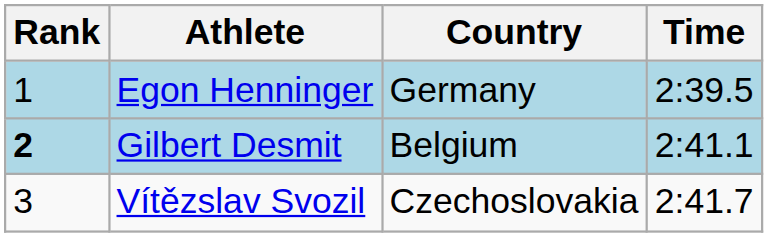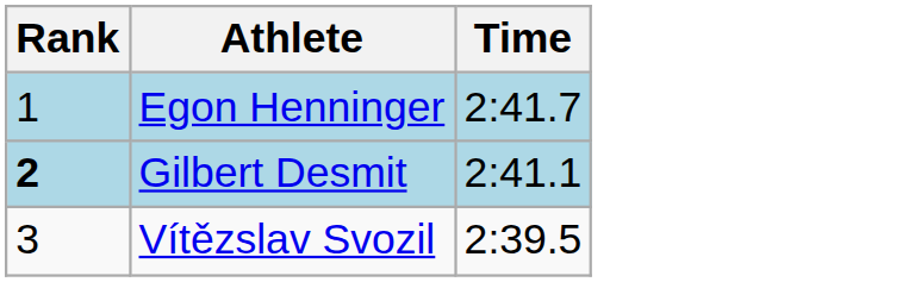 <table class="wikitable">
 <tr>
 <th>Rank</th>
 <th>Athlete</th>
-<th>Country</th>
 <th>Time</th>
 </tr>
 <tr bgcolor=lightblue>
 <td>1</td>
 <td><a href='#'>Egon Henninger</a></td>
-<td>Germany</td>
-<td>2:39.5</td>
+<td>2:41.7</td>
 </tr>
 <tr bgcolor=lightblue>
 <td><strong>2</strong></td>
 <td><a href='#'>Gilbert Desmit</a></td>
-<td>Belgium</td>
 <td>2:41.1</td>
 </tr>
 <tr>
 <td>3</td>
 <td><a href='#'>Vítězslav Svozil</a></td>
-<td>Czechoslovakia</td>
-<td>2:41.7</td>
+<td>2:39.5</td>
 </tr>
 </table>
